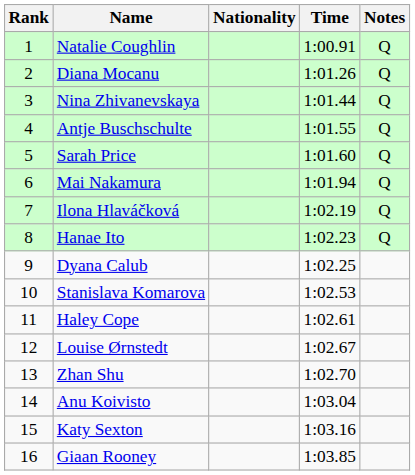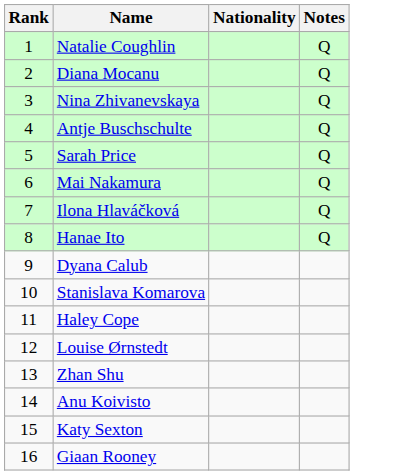 <table class="wikitable sortable" style="text-align:center">
 <tr>
 <th>Rank</th>
 <th>Name</th>
 <th>Nationality</th>
-<th>Time</th>
 <th>Notes</th>
 </tr>
 <tr bgcolor=ccffcc>
 <td>1</td>
 <td align=left><a href='#'>Natalie Coughlin</a></td>
 <td align=left></td>
-<td>1:00.91</td>
 <td>Q</td>
 </tr>
 <tr bgcolor=ccffcc>
 <td>2</td>
 <td align=left><a href='#'>Diana Mocanu</a></td>
 <td align=left></td>
-<td>1:01.26</td>
 <td>Q</td>
 </tr>
 <tr bgcolor=ccffcc>
 <td>3</td>
 <td align=left><a href='#'>Nina Zhivanevskaya</a></td>
 <td align=left></td>
-<td>1:01.44</td>
 <td>Q</td>
 </tr>
 <tr bgcolor=ccffcc>
 <td>4</td>
 <td align=left><a href='#'>Antje Buschschulte</a></td>
 <td align=left></td>
-<td>1:01.55</td>
 <td>Q</td>
 </tr>
 <tr bgcolor=ccffcc>
 <td>5</td>
 <td align=left><a href='#'>Sarah Price</a></td>
 <td align=left></td>
-<td>1:01.60</td>
 <td>Q</td>
 </tr>
 <tr bgcolor=ccffcc>
 <td>6</td>
 <td align=left><a href='#'>Mai Nakamura</a></td>
 <td align=left></td>
-<td>1:01.94</td>
 <td>Q</td>
 </tr>
 <tr bgcolor=ccffcc>
 <td>7</td>
 <td align=left><a href='#'>Ilona Hlaváčková</a></td>
 <td align=left></td>
-<td>1:02.19</td>
 <td>Q</td>
 </tr>
 <tr bgcolor=ccffcc>
 <td>8</td>
 <td align=left><a href='#'>Hanae Ito</a></td>
 <td align=left></td>
-<td>1:02.23</td>
 <td>Q</td>
 </tr>
 <tr>
 <td>9</td>
 <td align=left><a href='#'>Dyana Calub</a></td>
 <td align=left></td>
-<td>1:02.25</td>
 <td></td>
 </tr>
 <tr>
 <td>10</td>
 <td align=left><a href='#'>Stanislava Komarova</a></td>
 <td align=left></td>
-<td>1:02.53</td>
 <td></td>
 </tr>
 <tr>
 <td>11</td>
 <td align=left><a href='#'>Haley Cope</a></td>
 <td align=left></td>
-<td>1:02.61</td>
 <td></td>
 </tr>
 <tr>
 <td>12</td>
 <td align=left><a href='#'>Louise Ørnstedt</a></td>
 <td align=left></td>
-<td>1:02.67</td>
 <td></td>
 </tr>
 <tr>
 <td>13</td>
 <td align=left><a href='#'>Zhan Shu</a></td>
 <td align=left></td>
-<td>1:02.70</td>
 <td></td>
 </tr>
 <tr>
 <td>14</td>
 <td align=left><a href='#'>Anu Koivisto</a></td>
 <td align=left></td>
-<td>1:03.04</td>
 <td></td>
 </tr>
 <tr>
 <td>15</td>
 <td align=left><a href='#'>Katy Sexton</a></td>
 <td align=left></td>
-<td>1:03.16</td>
 <td></td>
 </tr>
 <tr>
 <td>16</td>
 <td align=left><a href='#'>Giaan Rooney</a></td>
 <td align=left></td>
-<td>1:03.85</td>
 <td></td>
 </tr>
 </table>
